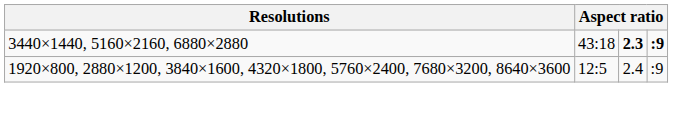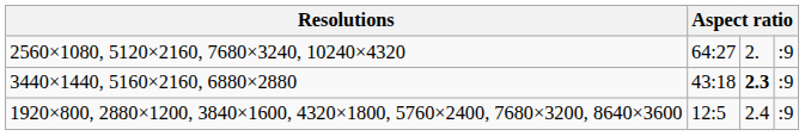 <table class="wikitable">
 <tr>
 <th>Resolutions</th>
 <th colspan=3>Aspect ratio</th>
 </tr>
 <tr>
+<td>2560×1080, 5120×2160, 7680×3240, 10240×4320</td>
+<td>64:27</td>
+<td>2.</td>
+<td>:9</td>
+</tr>
+<tr>
 <td>3440×1440, 5160×2160, 6880×2880</td>
 <td>43:18</td>
 <td><strong>2.3</strong></td>
-<td><strong>:9</strong></td>
+<td>:9</td>
 </tr>
 <tr>
 <td>1920×800, 2880×1200, 3840×1600, 4320×1800, 5760×2400, 7680×3200, 8640×3600</td>
 <td>12:5</td>
 <td>2.4</td>
 <td>:9</td>
 </tr>
 </table>
